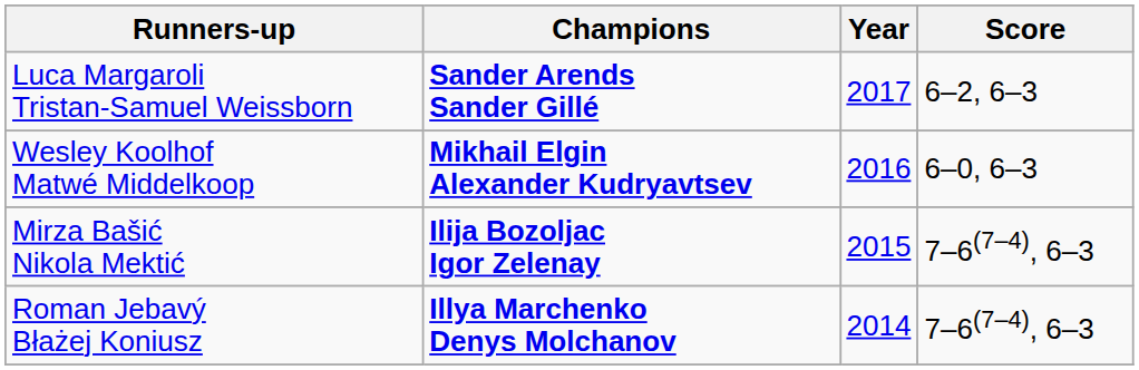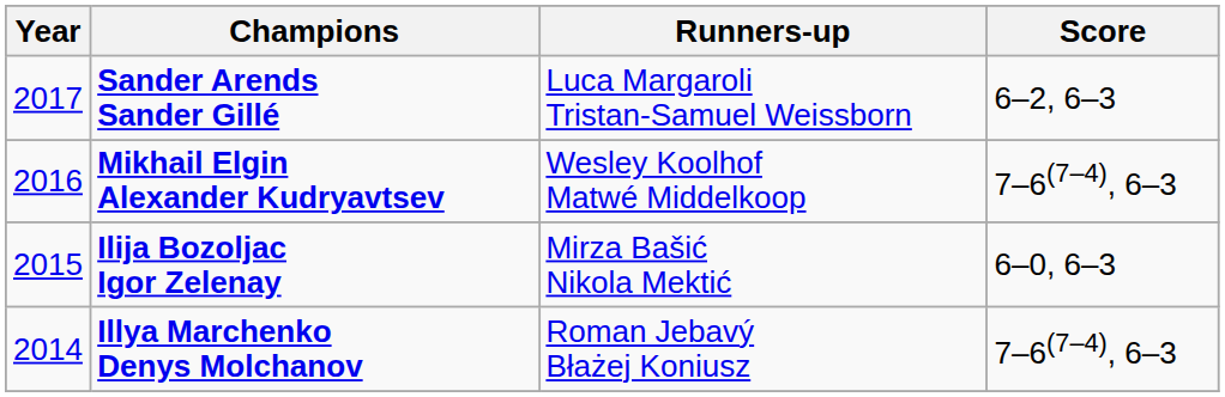 <table class="wikitable" style="font-size:90%">
 <tr>
+<th>Year</th>
+<th width="200">Champions</th>
 <th width="200">Runners-up</th>
-<th width="200">Champions</th>
-<th>Year</th>
 <th width="100">Score</th>
 </tr>
 <tr>
+<td><a href='#'>2017</a></td>
+<td> <strong><a href='#'>Sander Arends</a></strong> <br>  <strong><a href='#'>Sander Gillé</a></strong></td>
 <td> <a href='#'>Luca Margaroli</a> <br>  <a href='#'>Tristan-Samuel Weissborn</a></td>
-<td> <strong><a href='#'>Sander Arends</a></strong> <br>  <strong><a href='#'>Sander Gillé</a></strong></td>
-<td><a href='#'>2017</a></td>
 <td>6–2, 6–3</td>
 </tr>
 <tr>
+<td><a href='#'>2016</a></td>
+<td> <strong><a href='#'>Mikhail Elgin</a></strong> <br>  <strong><a href='#'>Alexander Kudryavtsev</a></strong></td>
 <td> <a href='#'>Wesley Koolhof</a> <br>  <a href='#'>Matwé Middelkoop</a></td>
-<td> <strong><a href='#'>Mikhail Elgin</a></strong> <br>  <strong><a href='#'>Alexander Kudryavtsev</a></strong></td>
-<td><a href='#'>2016</a></td>
+<td>7–6<sup>(7–4)</sup>, 6–3</td>
+</tr>
+<tr>
+<td><a href='#'>2015</a></td>
+<td> <strong><a href='#'>Ilija Bozoljac</a></strong> <br>  <strong><a href='#'>Igor Zelenay</a></strong></td>
+<td> <a href='#'>Mirza Bašić</a> <br>  <a href='#'>Nikola Mektić</a></td>
 <td>6–0, 6–3</td>
 </tr>
 <tr>
-<td> <a href='#'>Mirza Bašić</a> <br>  <a href='#'>Nikola Mektić</a></td>
-<td> <strong><a href='#'>Ilija Bozoljac</a></strong> <br>  <strong><a href='#'>Igor Zelenay</a></strong></td>
-<td><a href='#'>2015</a></td>
-<td>7–6<sup>(7–4)</sup>, 6–3</td>
-</tr>
-<tr>
+<td><a href='#'>2014</a></td>
+<td> <strong><a href='#'>Illya Marchenko</a></strong><br> <strong><a href='#'>Denys Molchanov</a></strong><br></td>
 <td> <a href='#'>Roman Jebavý</a><br> <a href='#'>Błażej Koniusz</a></td>
-<td> <strong><a href='#'>Illya Marchenko</a></strong><br> <strong><a href='#'>Denys Molchanov</a></strong><br></td>
-<td><a href='#'>2014</a></td>
 <td>7–6<sup>(7–4)</sup>, 6–3</td>
 </tr>
 </table>
